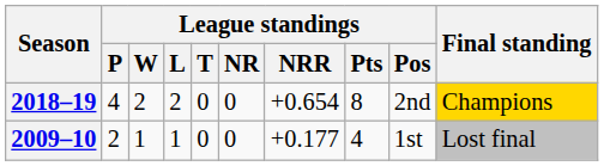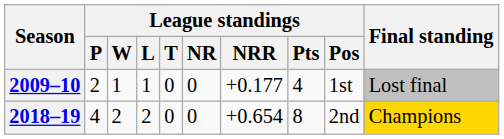 <table class="wikitable sortable">
 <tr>
 <th scope="col" rowspan="2">Season</th>
 <th scope="col" colspan="8">League standings</th>
 <th scope="col" rowspan="2">Final standing</th>
 </tr>
 <tr>
 <th scope="col">P</th>
 <th scope="col">W</th>
 <th scope="col">L</th>
 <th scope="col">T</th>
 <th scope="col">NR</th>
 <th scope="col">NRR</th>
 <th scope="col">Pts</th>
 <th scope="col">Pos</th>
 </tr>
 <tr>
+<th scope="row"><a href='#'>2009–10</a></th>
+<td>2</td>
+<td>1</td>
+<td>1</td>
+<td>0</td>
+<td>0</td>
+<td>+0.177</td>
+<td>4</td>
+<td>1st</td>
+<td style="background: silver;">Lost final</td>
+</tr>
+<tr>
 <th scope="row"><a href='#'>2018–19</a></th>
 <td>4</td>
 <td>2</td>
 <td>2</td>
 <td>0</td>
 <td>0</td>
 <td>+0.654</td>
 <td>8</td>
 <td>2nd</td>
 <td style="background: gold;">Champions</td>
 </tr>
-<tr>
-<th scope="row"><a href='#'>2009–10</a></th>
-<td>2</td>
-<td>1</td>
-<td>1</td>
-<td>0</td>
-<td>0</td>
-<td>+0.177</td>
-<td>4</td>
-<td>1st</td>
-<td style="background: silver;">Lost final</td>
-</tr>
 </table>
